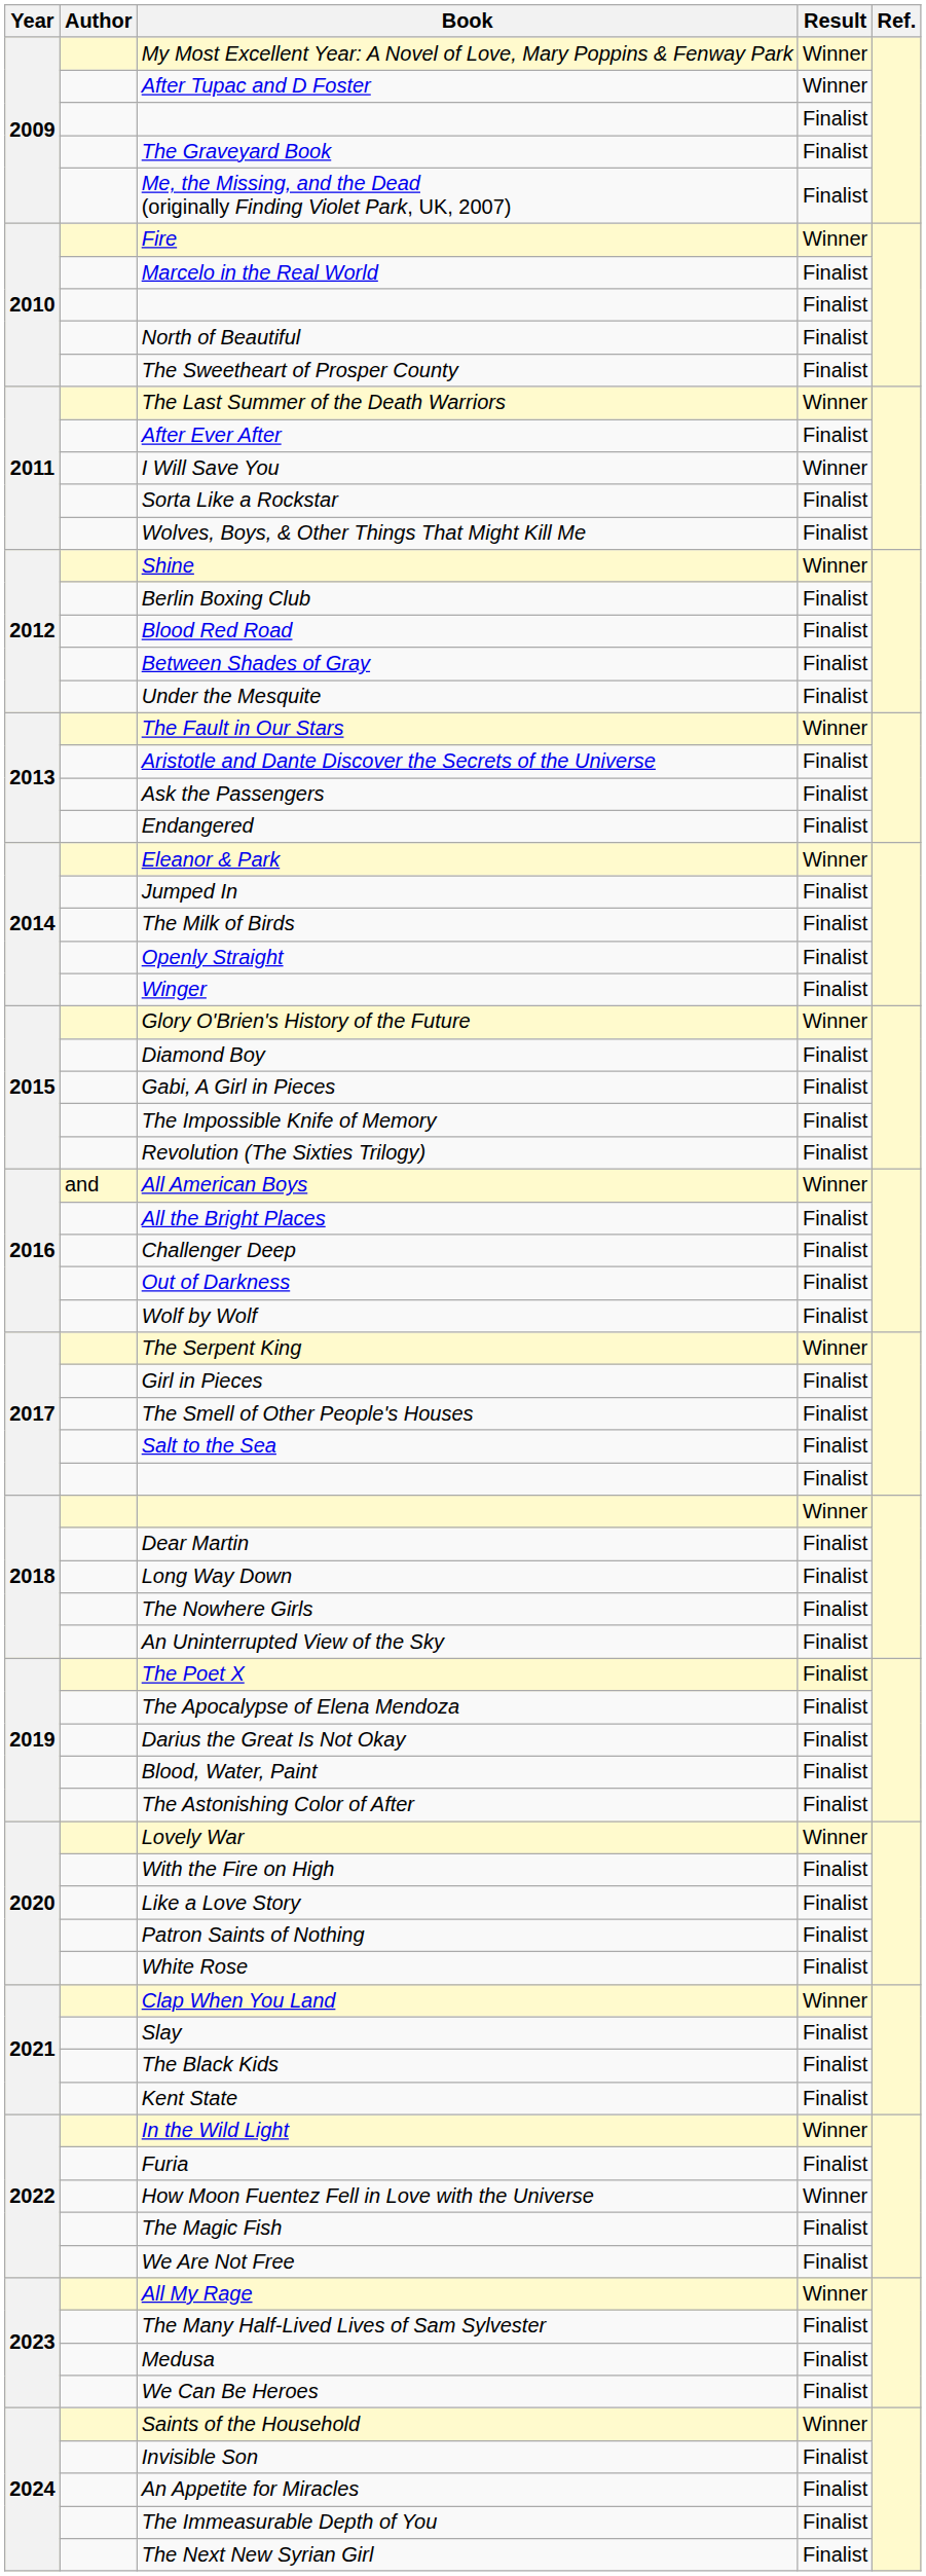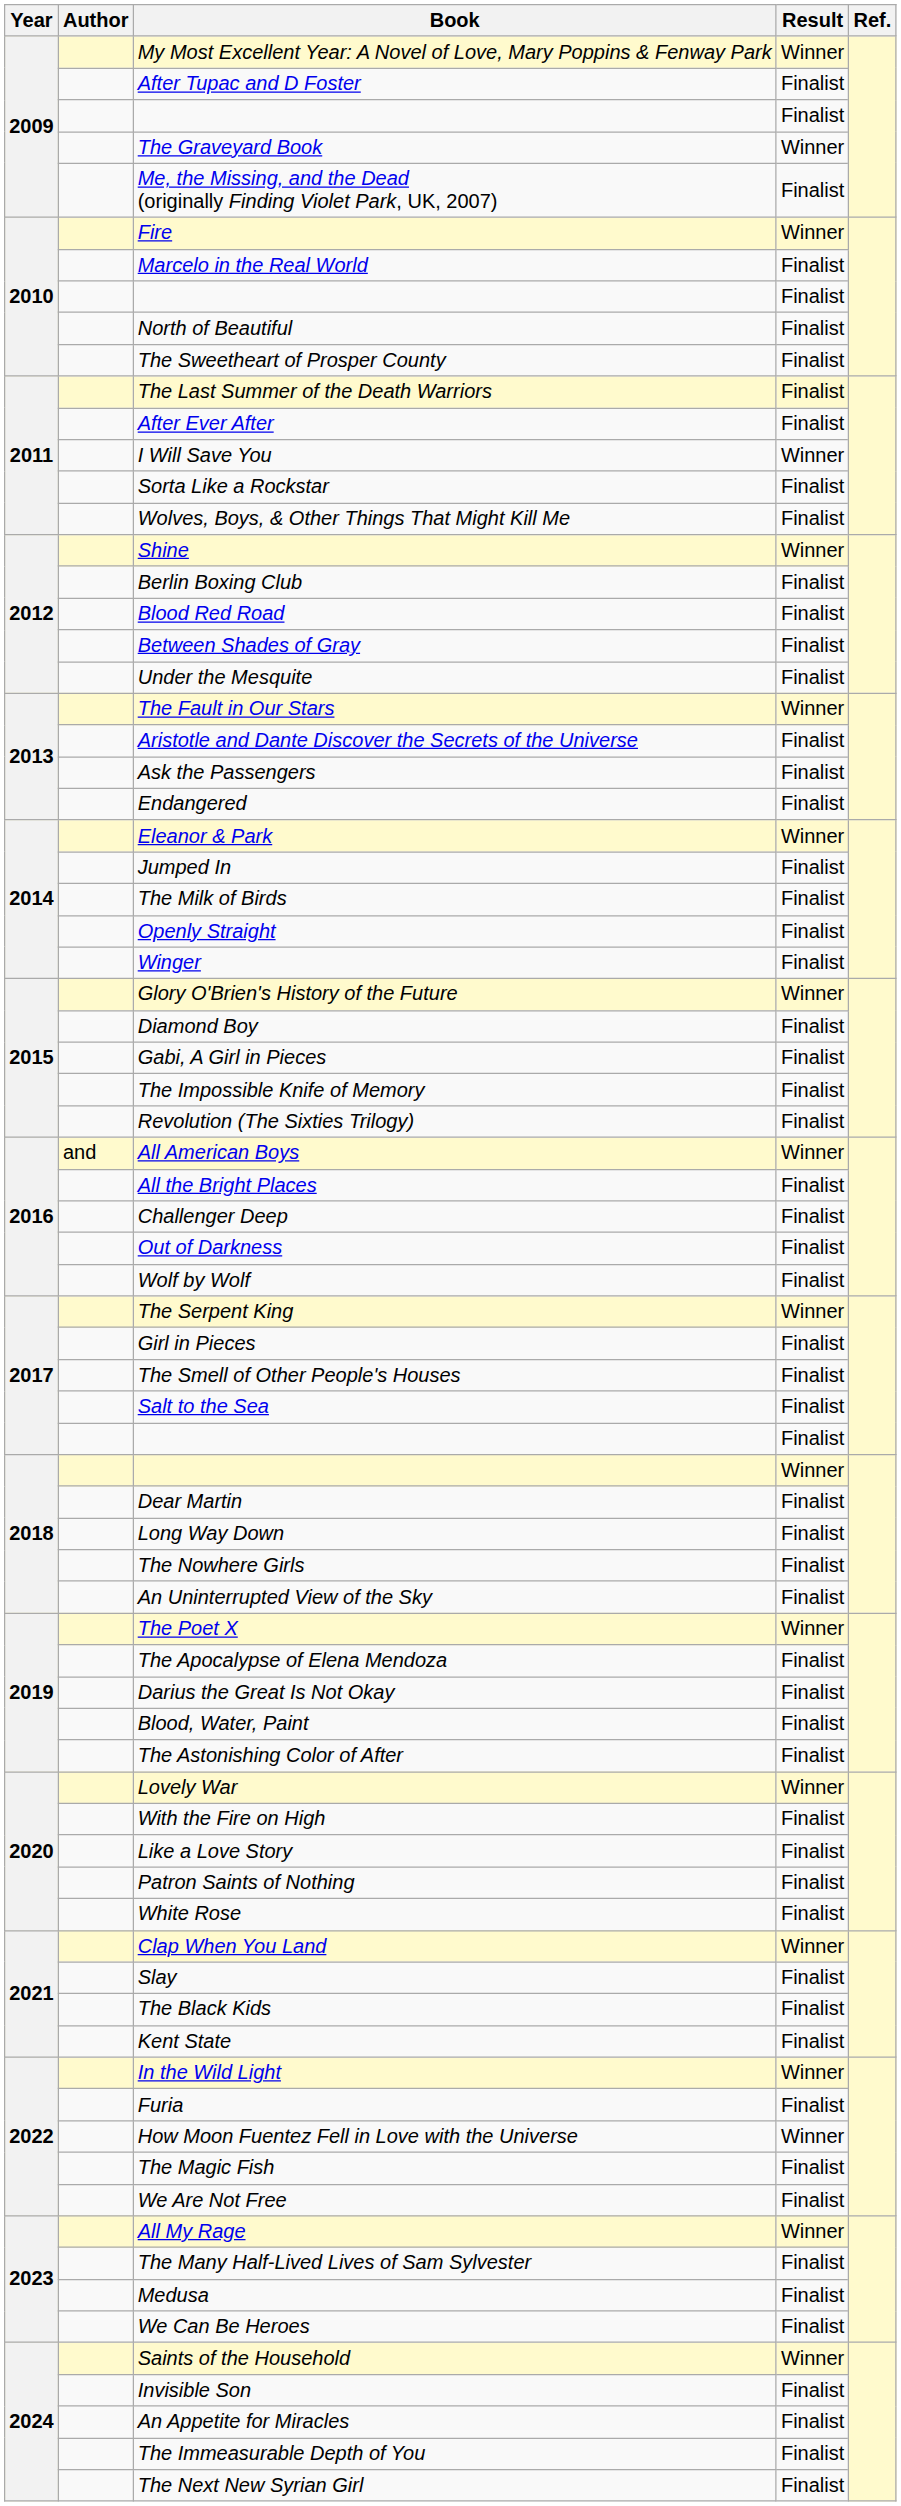 <table class="wikitable sortable">
 <tr>
 <th>Year</th>
 <th>Author</th>
 <th>Book</th>
 <th>Result</th>
 <th>Ref.</th>
 </tr>
 <tr style="background:LemonChiffon; color:black">
 <th rowspan="5">2009</th>
 <td></td>
 <td><em>My Most Excellent Year: A Novel of Love, Mary Poppins & Fenway Park</em></td>
 <td>Winner</td>
 <td rowspan="5"></td>
 </tr>
 <tr>
 <td></td>
 <td><em><a href='#'>After Tupac and D Foster</a></em></td>
-<td>Winner</td>
+<td>Finalist</td>
 </tr>
 <tr>
 <td></td>
 <td></td>
 <td>Finalist</td>
 </tr>
 <tr>
 <td></td>
 <td><em><a href='#'>The Graveyard Book</a></em></td>
-<td>Finalist</td>
+<td>Winner</td>
 </tr>
 <tr>
 <td></td>
 <td><em><a href='#'>Me, the Missing, and the Dead</a></em> <br>(originally <em>Finding Violet Park</em>, UK, 2007)</td>
 <td>Finalist</td>
 </tr>
 <tr style="background:LemonChiffon; color:black">
 <th rowspan="5">2010</th>
 <td></td>
 <td><em><a href='#'>Fire</a></em></td>
 <td>Winner</td>
 <td rowspan="5"></td>
 </tr>
 <tr>
 <td></td>
 <td><em><a href='#'>Marcelo in the Real World</a></em></td>
 <td>Finalist</td>
 </tr>
 <tr>
 <td></td>
 <td></td>
 <td>Finalist</td>
 </tr>
 <tr>
 <td></td>
 <td><em>North of Beautiful</em></td>
 <td>Finalist</td>
 </tr>
 <tr>
 <td></td>
 <td><em>The Sweetheart of Prosper County</em></td>
 <td>Finalist</td>
 </tr>
 <tr style="background:LemonChiffon; color:black">
 <th rowspan="5">2011</th>
 <td></td>
 <td><em>The Last Summer of the Death Warriors</em></td>
-<td>Winner</td>
+<td>Finalist</td>
 <td rowspan="5"></td>
 </tr>
 <tr>
 <td></td>
 <td><em><a href='#'>After Ever After</a></em></td>
 <td>Finalist</td>
 </tr>
 <tr>
 <td></td>
 <td><em>I Will Save You</em></td>
 <td>Winner</td>
 </tr>
 <tr>
 <td></td>
 <td><em>Sorta Like a Rockstar</em></td>
 <td>Finalist</td>
 </tr>
 <tr>
 <td></td>
 <td><em>Wolves, Boys, & Other Things That Might Kill Me</em></td>
 <td>Finalist</td>
 </tr>
 <tr style="background:LemonChiffon; color:black">
 <th rowspan="5">2012</th>
 <td></td>
 <td><em><a href='#'>Shine</a></em></td>
 <td>Winner</td>
 <td rowspan="5"></td>
 </tr>
 <tr>
 <td></td>
 <td><em>Berlin Boxing Club</em></td>
 <td>Finalist</td>
 </tr>
 <tr>
 <td></td>
 <td><em><a href='#'>Blood Red Road</a></em></td>
 <td>Finalist</td>
 </tr>
 <tr>
 <td></td>
 <td><em><a href='#'>Between Shades of Gray</a></em></td>
 <td>Finalist</td>
 </tr>
 <tr>
 <td></td>
 <td><em>Under the Mesquite</em></td>
 <td>Finalist</td>
 </tr>
 <tr style="background:LemonChiffon; color:black">
 <th rowspan="4">2013</th>
 <td></td>
 <td><em><a href='#'>The Fault in Our Stars</a></em></td>
 <td>Winner</td>
 <td rowspan="4"></td>
 </tr>
 <tr>
 <td></td>
 <td><em><a href='#'>Aristotle and Dante Discover the Secrets of the Universe</a></em></td>
 <td>Finalist</td>
 </tr>
 <tr>
 <td></td>
 <td><em>Ask the Passengers</em></td>
 <td>Finalist</td>
 </tr>
 <tr>
 <td></td>
 <td><em>Endangered</em></td>
 <td>Finalist</td>
 </tr>
 <tr style="background:LemonChiffon; color:black">
 <th rowspan="5">2014</th>
 <td></td>
 <td><em><a href='#'>Eleanor & Park</a></em></td>
 <td>Winner</td>
 <td rowspan="5"></td>
 </tr>
 <tr>
 <td></td>
 <td><em>Jumped In</em></td>
 <td>Finalist</td>
 </tr>
 <tr>
 <td></td>
 <td><em>The Milk of Birds</em></td>
 <td>Finalist</td>
 </tr>
 <tr>
 <td></td>
 <td><em><a href='#'>Openly Straight</a></em></td>
 <td>Finalist</td>
 </tr>
 <tr>
 <td></td>
 <td><em><a href='#'>Winger</a></em></td>
 <td>Finalist</td>
 </tr>
 <tr style="background:LemonChiffon; color:black">
 <th rowspan="5">2015</th>
 <td></td>
 <td><em>Glory O'Brien's History of the Future</em></td>
 <td>Winner</td>
 <td rowspan="5"></td>
 </tr>
 <tr>
 <td></td>
 <td><em>Diamond Boy</em></td>
 <td>Finalist</td>
 </tr>
 <tr>
 <td></td>
 <td><em>Gabi, A Girl in Pieces</em></td>
 <td>Finalist</td>
 </tr>
 <tr>
 <td></td>
 <td><em>The Impossible Knife of Memory</em></td>
 <td>Finalist</td>
 </tr>
 <tr>
 <td></td>
 <td><em>Revolution (The Sixties Trilogy)</em></td>
 <td>Finalist</td>
 </tr>
 <tr style="background:LemonChiffon; color:black">
 <th rowspan="5">2016</th>
 <td> and </td>
 <td><em><a href='#'>All American Boys</a></em></td>
 <td>Winner</td>
 <td rowspan="5"></td>
 </tr>
 <tr>
 <td></td>
 <td><em><a href='#'>All the Bright Places</a></em></td>
 <td>Finalist</td>
 </tr>
 <tr>
 <td></td>
 <td><em>Challenger Deep</em></td>
 <td>Finalist</td>
 </tr>
 <tr>
 <td></td>
 <td><em><a href='#'>Out of Darkness</a></em></td>
 <td>Finalist</td>
 </tr>
 <tr>
 <td></td>
 <td><em>Wolf by Wolf</em></td>
 <td>Finalist</td>
 </tr>
 <tr style="background:LemonChiffon; color:black">
 <th rowspan="5">2017</th>
 <td></td>
 <td><em>The Serpent King</em></td>
 <td>Winner</td>
 <td rowspan="5"></td>
 </tr>
 <tr>
 <td></td>
 <td><em>Girl in Pieces</em></td>
 <td>Finalist</td>
 </tr>
 <tr>
 <td></td>
 <td><em>The Smell of Other People's Houses</em></td>
 <td>Finalist</td>
 </tr>
 <tr>
 <td></td>
 <td><em><a href='#'>Salt to the Sea</a></em></td>
 <td>Finalist</td>
 </tr>
 <tr>
 <td></td>
 <td></td>
 <td>Finalist</td>
 </tr>
 <tr style="background:LemonChiffon; color:black">
 <th rowspan="5">2018</th>
 <td></td>
 <td><em></em></td>
 <td>Winner</td>
 <td rowspan="5"></td>
 </tr>
 <tr>
 <td></td>
 <td><em>Dear Martin</em></td>
 <td>Finalist</td>
 </tr>
 <tr>
 <td></td>
 <td><em>Long Way Down</em></td>
 <td>Finalist</td>
 </tr>
 <tr>
 <td></td>
 <td><em>The Nowhere Girls</em></td>
 <td>Finalist</td>
 </tr>
 <tr>
 <td></td>
 <td><em>An Uninterrupted View of the Sky</em></td>
 <td>Finalist</td>
 </tr>
 <tr style="background:LemonChiffon; color:black">
 <th rowspan="5">2019</th>
 <td></td>
 <td><em><a href='#'>The Poet X</a></em></td>
-<td>Finalist</td>
+<td>Winner</td>
 <td rowspan="5"></td>
 </tr>
 <tr>
 <td></td>
 <td><em>The Apocalypse of Elena Mendoza</em></td>
 <td>Finalist</td>
 </tr>
 <tr>
 <td></td>
 <td><em>Darius the Great Is Not Okay</em></td>
 <td>Finalist</td>
 </tr>
 <tr>
 <td></td>
 <td><em>Blood, Water, Paint</em></td>
 <td>Finalist</td>
 </tr>
 <tr>
 <td></td>
 <td><em>The Astonishing Color of After</em></td>
 <td>Finalist</td>
 </tr>
 <tr style="background:LemonChiffon; color:black">
 <th rowspan="5">2020</th>
 <td></td>
 <td><em>Lovely War</em></td>
 <td>Winner</td>
 <td rowspan="5"></td>
 </tr>
 <tr>
 <td></td>
 <td><em>With the Fire on High</em></td>
 <td>Finalist</td>
 </tr>
 <tr>
 <td></td>
 <td><em>Like a Love Story</em></td>
 <td>Finalist</td>
 </tr>
 <tr>
 <td></td>
 <td><em>Patron Saints of Nothing</em></td>
 <td>Finalist</td>
 </tr>
 <tr>
 <td></td>
 <td><em>White Rose</em></td>
 <td>Finalist</td>
 </tr>
 <tr style="background:LemonChiffon; color:black">
 <th rowspan="4">2021</th>
 <td></td>
 <td><em><a href='#'>Clap When You Land</a></em></td>
 <td>Winner</td>
 <td rowspan="4"></td>
 </tr>
 <tr>
 <td></td>
 <td><em>Slay</em></td>
 <td>Finalist</td>
 </tr>
 <tr>
 <td></td>
 <td><em>The Black Kids</em></td>
 <td>Finalist</td>
 </tr>
 <tr>
 <td></td>
 <td><em>Kent State</em></td>
 <td>Finalist</td>
 </tr>
 <tr style="background:LemonChiffon; color:black">
 <th rowspan="5">2022</th>
 <td></td>
 <td><em><a href='#'>In the Wild Light</a></em></td>
 <td>Winner</td>
 <td rowspan="5"></td>
 </tr>
 <tr>
 <td></td>
 <td><em>Furia</em></td>
 <td>Finalist</td>
 </tr>
 <tr>
 <td></td>
 <td><em>How Moon Fuentez Fell in Love with the Universe</em></td>
 <td>Winner</td>
 </tr>
 <tr>
 <td></td>
 <td><em>The Magic Fish</em></td>
 <td>Finalist</td>
 </tr>
 <tr>
 <td></td>
 <td><em>We Are Not Free</em></td>
 <td>Finalist</td>
 </tr>
 <tr style="background:LemonChiffon; color:black">
 <th rowspan="4">2023</th>
 <td></td>
 <td><em><a href='#'>All My Rage</a></em></td>
 <td>Winner</td>
 <td rowspan="4"></td>
 </tr>
 <tr>
 <td></td>
 <td><em>The Many Half-Lived Lives of Sam Sylvester</em></td>
 <td>Finalist</td>
 </tr>
 <tr>
 <td></td>
 <td><em>Medusa</em></td>
 <td>Finalist</td>
 </tr>
 <tr>
 <td></td>
 <td><em>We Can Be Heroes</em></td>
 <td>Finalist</td>
 </tr>
 <tr style="background:LemonChiffon; color:black">
 <th rowspan="5">2024</th>
 <td></td>
 <td><em>Saints of the Household</em></td>
 <td>Winner</td>
 <td rowspan="5"></td>
 </tr>
 <tr>
 <td> </td>
 <td><em>Invisible Son</em></td>
 <td>Finalist</td>
 </tr>
 <tr>
 <td></td>
 <td><em>An Appetite for Miracles</em></td>
 <td>Finalist</td>
 </tr>
 <tr>
 <td></td>
 <td><em>The Immeasurable Depth of You</em></td>
 <td>Finalist</td>
 </tr>
 <tr>
 <td></td>
 <td><em>The Next New Syrian Girl</em></td>
 <td>Finalist</td>
 </tr>
 </table>
